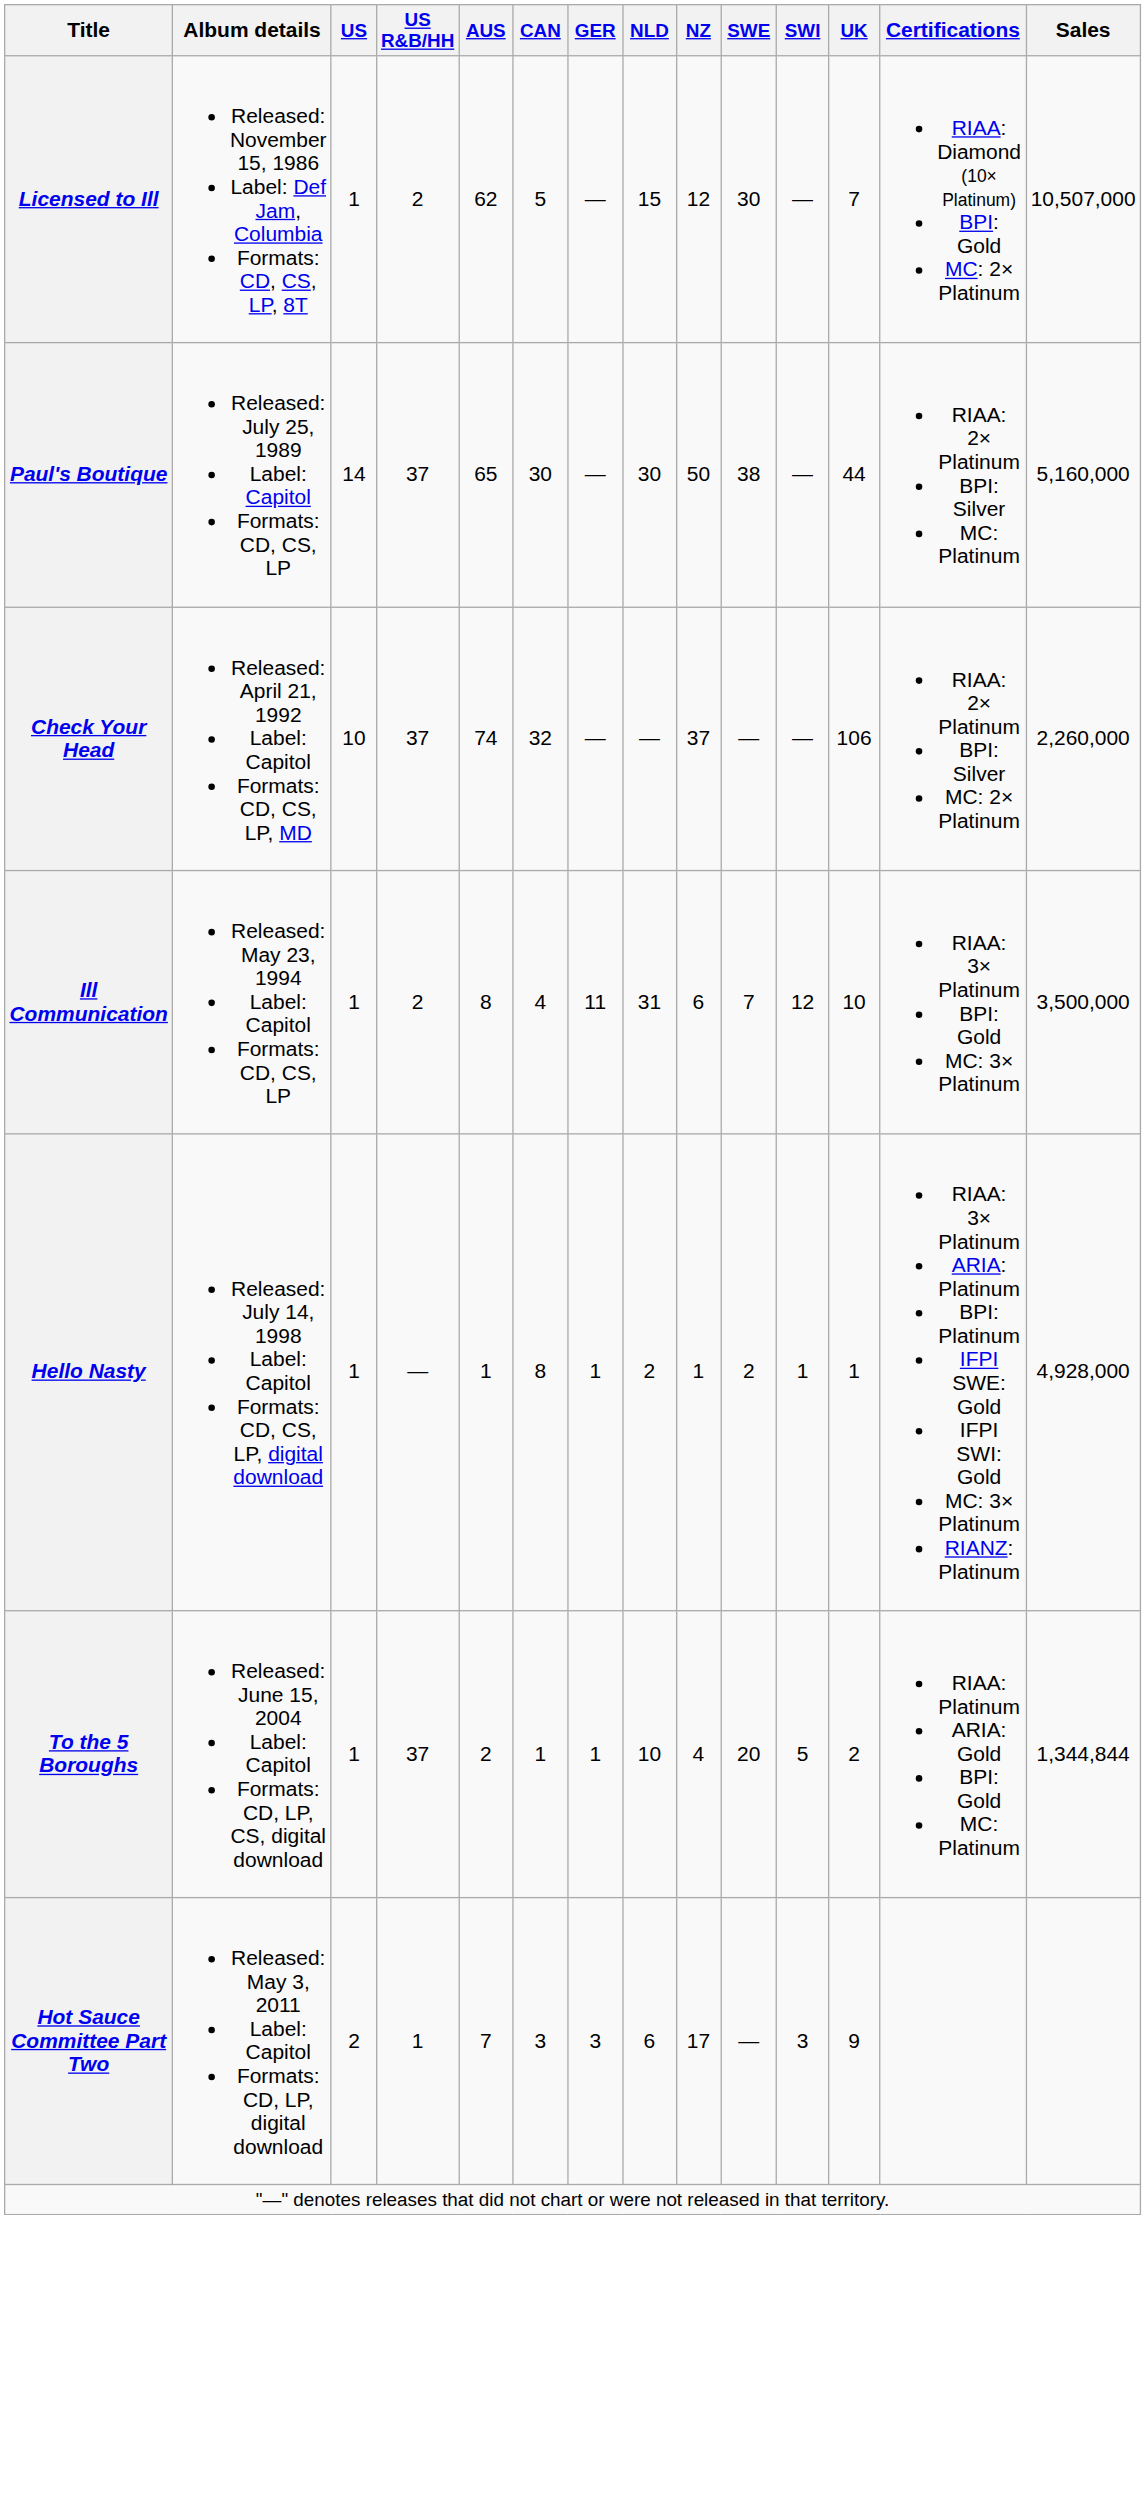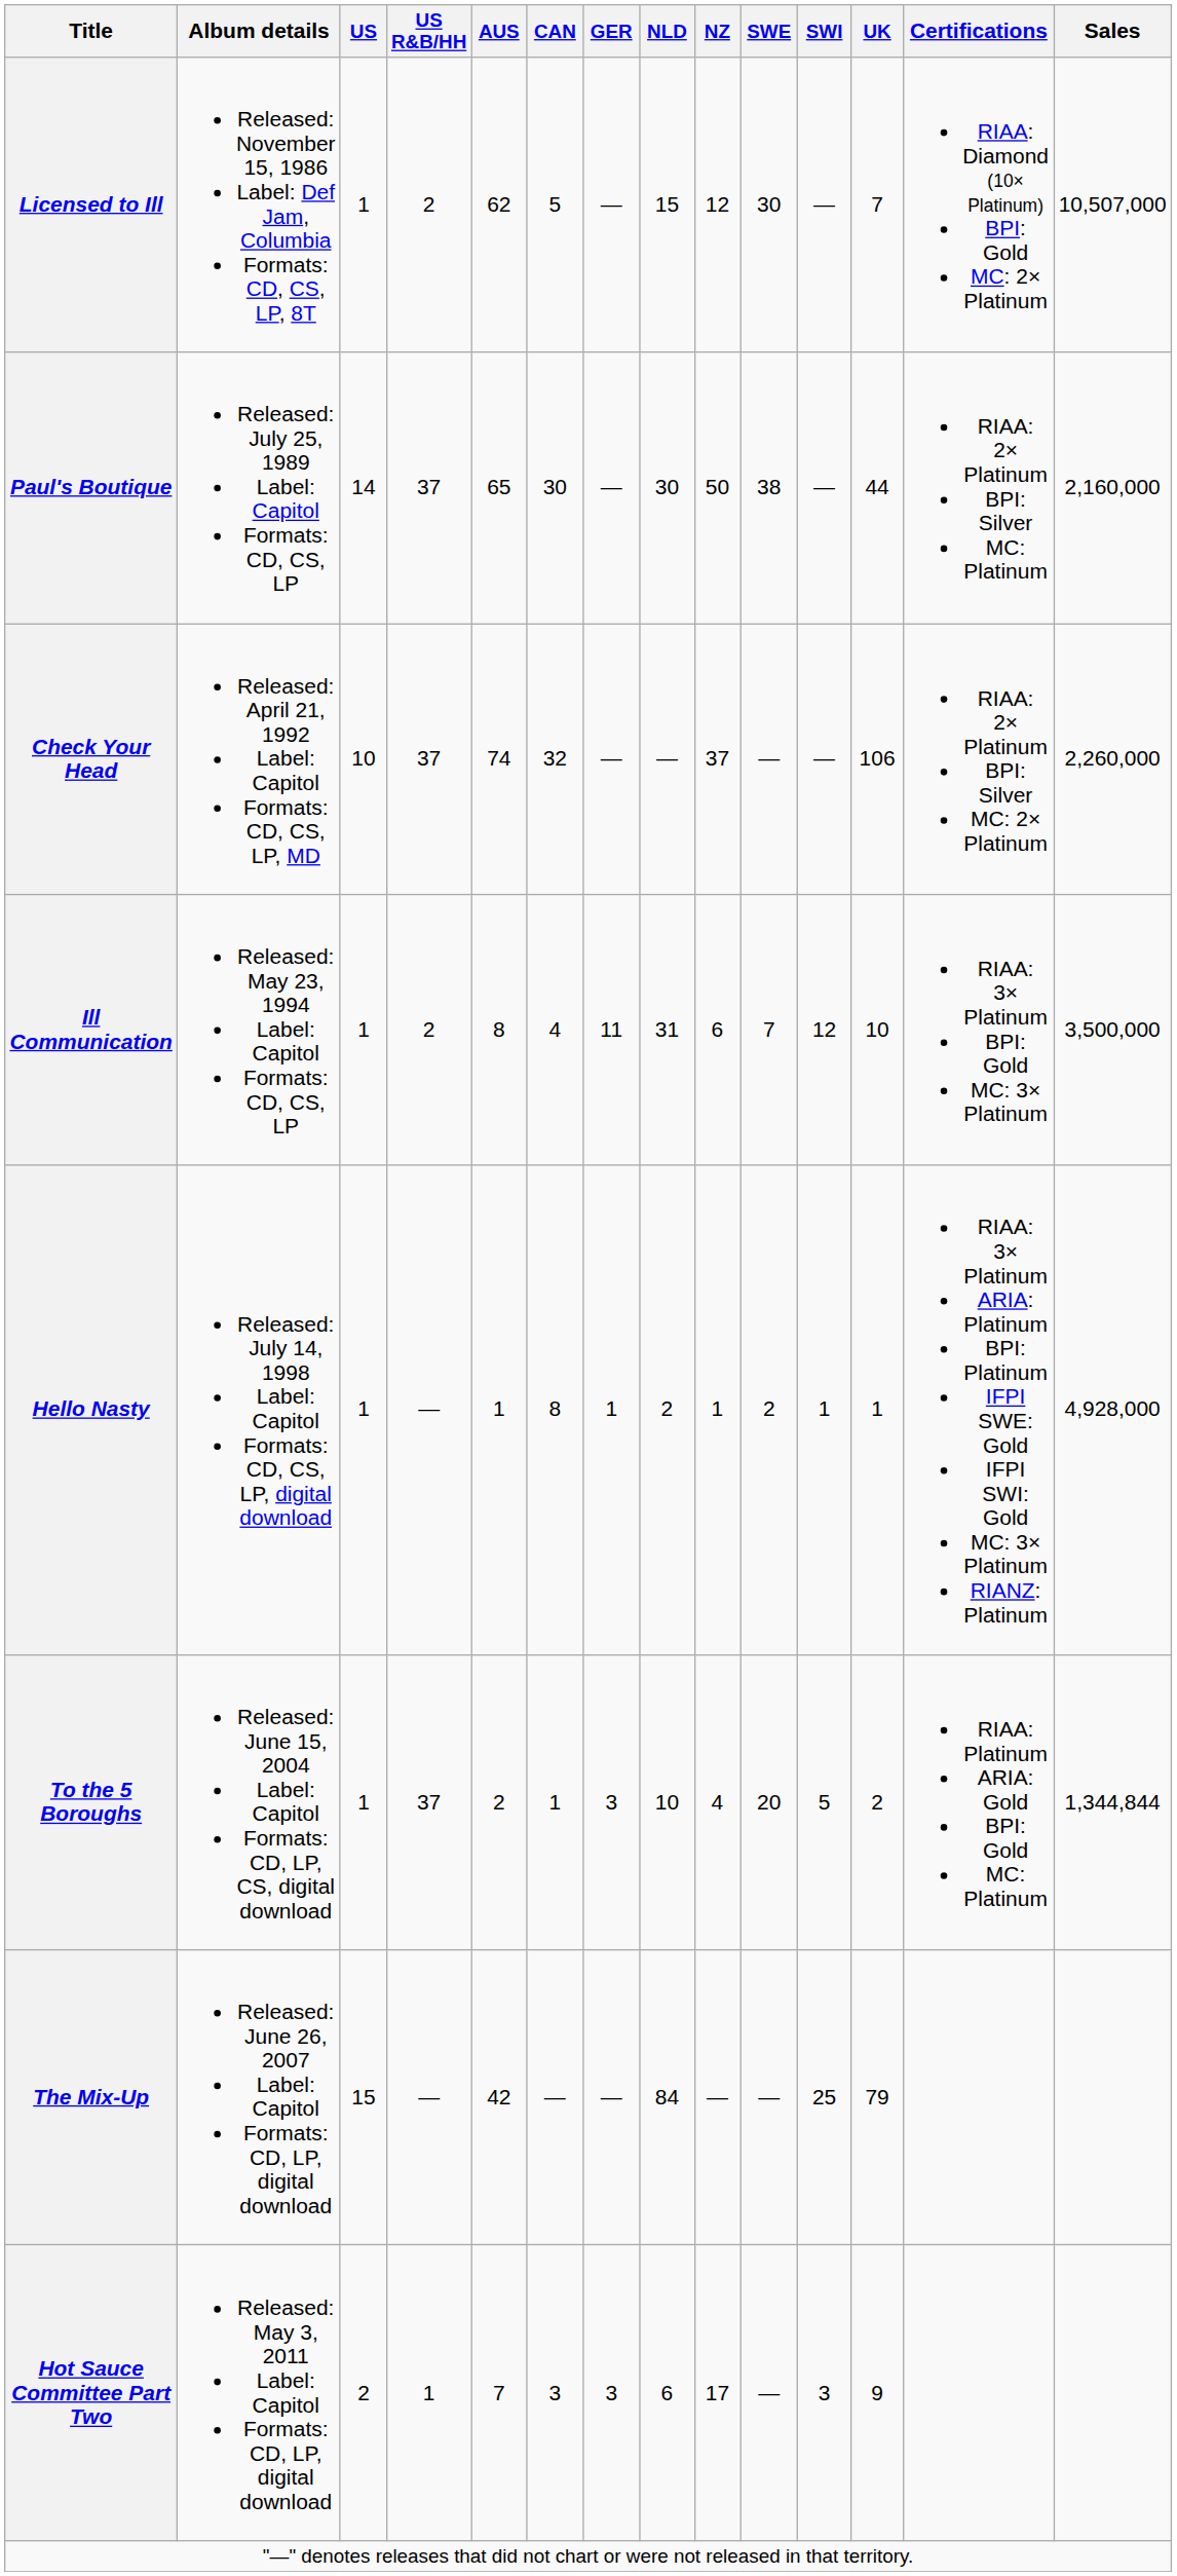 <table class="wikitable plainrowheaders" style="text-align:center;" border="1">
 <tr>
 <th>Title</th>
 <th>Album details</th>
 <th scope="col" style="width:3em;font-size:90%;"><a href='#'>US</a><br></th>
 <th scope="col" style="width:3em;font-size:90%;"><a href='#'>US<br>R&B/HH</a><br></th>
 <th scope="col" style="width:3em;font-size:90%;"><a href='#'>AUS</a><br></th>
 <th scope="col" style="width:3em;font-size:90%;"><a href='#'>CAN</a><br></th>
 <th scope="col" style="width:3em;font-size:90%;"><a href='#'>GER</a><br></th>
 <th scope="col" style="width:3em;font-size:90%;"><a href='#'>NLD</a><br></th>
 <th scope="col" style="width:3em;font-size:90%;"><a href='#'>NZ</a><br></th>
 <th scope="col" style="width:3em;font-size:90%;"><a href='#'>SWE</a><br></th>
 <th scope="col" style="width:3em;font-size:90%;"><a href='#'>SWI</a><br></th>
 <th scope="col" style="width:3em;font-size:90%;"><a href='#'>UK</a><br></th>
 <th><a href='#'>Certifications</a></th>
 <th>Sales</th>
 </tr>
 <tr>
 <th scope="row"><em><a href='#'>Licensed to Ill</a></em></th>
 <td><br><ul><li>Released: November 15, 1986</li><li>Label: <a href='#'>Def Jam</a>, <a href='#'>Columbia</a></li><li>Formats: <a href='#'>CD</a>, <a href='#'>CS</a>, <a href='#'>LP</a>, <a href='#'>8T</a></li></ul></td>
 <td>1</td>
 <td>2</td>
 <td>62</td>
 <td>5</td>
 <td>—</td>
 <td>15</td>
 <td>12</td>
 <td>30</td>
 <td>—</td>
 <td>7</td>
 <td><br><ul><li><a href='#'>RIAA</a>: Diamond <br><small>(10× Platinum)</small></li><li><a href='#'>BPI</a>: Gold</li><li><a href='#'>MC</a>: 2× Platinum</li></ul></td>
 <td>10,507,000</td>
 </tr>
 <tr>
 <th scope="row"><em><a href='#'>Paul's Boutique</a></em></th>
 <td><br><ul><li>Released: July 25, 1989</li><li>Label: <a href='#'>Capitol</a></li><li>Formats: CD, CS, LP</li></ul></td>
 <td>14</td>
 <td>37</td>
 <td>65</td>
 <td>30</td>
 <td>—</td>
 <td>30</td>
 <td>50</td>
 <td>38</td>
 <td>—</td>
 <td>44</td>
 <td><br><ul><li>RIAA: 2× Platinum</li><li>BPI: Silver</li><li>MC: Platinum</li></ul></td>
-<td>5,160,000</td>
+<td>2,160,000</td>
 </tr>
 <tr>
 <th scope="row"><em><a href='#'>Check Your Head</a></em></th>
 <td><br><ul><li>Released: April 21, 1992</li><li>Label: Capitol</li><li>Formats: CD, CS, LP, <a href='#'>MD</a></li></ul></td>
 <td>10</td>
 <td>37</td>
 <td>74</td>
 <td>32</td>
 <td>—</td>
 <td>—</td>
 <td>37</td>
 <td>—</td>
 <td>—</td>
 <td>106</td>
 <td><br><ul><li>RIAA: 2× Platinum</li><li>BPI: Silver</li><li>MC: 2× Platinum</li></ul></td>
 <td>2,260,000</td>
 </tr>
 <tr>
 <th scope="row"><em><a href='#'>Ill Communication</a></em></th>
 <td><br><ul><li>Released: May 23, 1994</li><li>Label: Capitol</li><li>Formats: CD, CS, LP</li></ul></td>
 <td>1</td>
 <td>2</td>
 <td>8</td>
 <td>4</td>
 <td>11</td>
 <td>31</td>
 <td>6</td>
 <td>7</td>
 <td>12</td>
 <td>10</td>
 <td><br><ul><li>RIAA: 3× Platinum</li><li>BPI: Gold</li><li>MC: 3× Platinum</li></ul></td>
 <td>3,500,000</td>
 </tr>
 <tr>
 <th scope="row"><em><a href='#'>Hello Nasty</a></em></th>
 <td><br><ul><li>Released: July 14, 1998</li><li>Label: Capitol</li><li>Formats: CD, CS, LP, <a href='#'>digital download</a></li></ul></td>
 <td>1</td>
 <td>—</td>
 <td>1</td>
 <td>8</td>
 <td>1</td>
 <td>2</td>
 <td>1</td>
 <td>2</td>
 <td>1</td>
 <td>1</td>
 <td><br><ul><li>RIAA: 3× Platinum</li><li><a href='#'>ARIA</a>: Platinum</li><li>BPI: Platinum</li><li><a href='#'>IFPI</a> SWE: Gold</li><li>IFPI SWI: Gold</li><li>MC: 3× Platinum</li><li><a href='#'>RIANZ</a>: Platinum</li></ul></td>
 <td>4,928,000</td>
 </tr>
 <tr>
 <th scope="row"><em><a href='#'>To the 5 Boroughs</a></em></th>
 <td><br><ul><li>Released: June 15, 2004</li><li>Label: Capitol</li><li>Formats: CD, LP, CS, digital download</li></ul></td>
 <td>1</td>
 <td>37</td>
 <td>2</td>
 <td>1</td>
-<td>1</td>
+<td>3</td>
 <td>10</td>
 <td>4</td>
 <td>20</td>
 <td>5</td>
 <td>2</td>
 <td><br><ul><li>RIAA: Platinum</li><li>ARIA: Gold</li><li>BPI: Gold</li><li>MC: Platinum</li></ul></td>
 <td>1,344,844</td>
+</tr>
+<tr>
+<th scope="row"><em><a href='#'>The Mix-Up</a></em></th>
+<td><br><ul><li>Released: June 26, 2007</li><li>Label: Capitol</li><li>Formats: CD, LP, digital download</li></ul></td>
+<td>15</td>
+<td>—</td>
+<td>42</td>
+<td>—</td>
+<td>—</td>
+<td>84</td>
+<td>—</td>
+<td>—</td>
+<td>25</td>
+<td>79</td>
+<td></td>
+<td></td>
 </tr>
 <tr>
 <th scope="row"><em><a href='#'>Hot Sauce Committee Part Two</a></em></th>
 <td><br><ul><li>Released: May 3, 2011</li><li>Label: Capitol</li><li>Formats: CD, LP, digital download</li></ul></td>
 <td>2</td>
 <td>1</td>
 <td>7</td>
 <td>3</td>
 <td>3</td>
 <td>6</td>
 <td>17</td>
 <td>—</td>
 <td>3</td>
 <td>9</td>
 <td></td>
 <td></td>
 </tr>
 <tr>
 <td colspan="14" style="font-size:90%">"—" denotes releases that did not chart or were not released in that territory.</td>
 </tr>
 </table>
